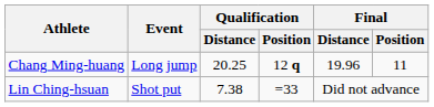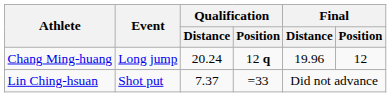 <table class=wikitable style="font-size:90%">
 <tr>
 <th rowspan="2">Athlete</th>
 <th rowspan="2">Event</th>
 <th colspan="2">Qualification</th>
 <th colspan="2">Final</th>
 </tr>
 <tr style="font-size:95%">
 <th>Distance</th>
 <th>Position</th>
 <th>Distance</th>
 <th>Position</th>
 </tr>
 <tr align=center>
 <td align=left><a href='#'>Chang Ming-huang</a></td>
 <td align=left><a href='#'>Long jump</a></td>
-<td>20.25</td>
+<td>20.24</td>
 <td>12 <strong>q</strong></td>
 <td>19.96</td>
-<td>11</td>
+<td>12</td>
 </tr>
 <tr align=center>
 <td align=left><a href='#'>Lin Ching-hsuan</a></td>
 <td align=left><a href='#'>Shot put</a></td>
-<td>7.38</td>
+<td>7.37</td>
 <td>=33</td>
 <td colspan=2>Did not advance</td>
 </tr>
 </table>
